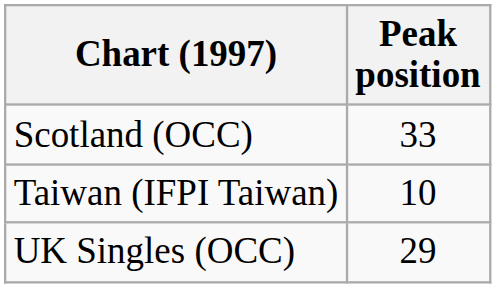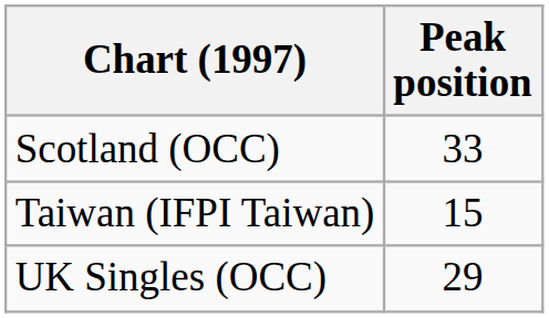 <table class="wikitable">
 <tr>
 <th align="left">Chart (1997)</th>
 <th align="left">Peak<br>position</th>
 </tr>
 <tr>
 <td align="left">Scotland (OCC)</td>
 <td style="text-align:center;">33</td>
 </tr>
 <tr>
 <td align="left">Taiwan (IFPI Taiwan)</td>
-<td align="center">10</td>
+<td align="center">15</td>
 </tr>
 <tr>
 <td align="left">UK Singles (OCC)</td>
 <td style="text-align:center;">29</td>
 </tr>
 </table>
